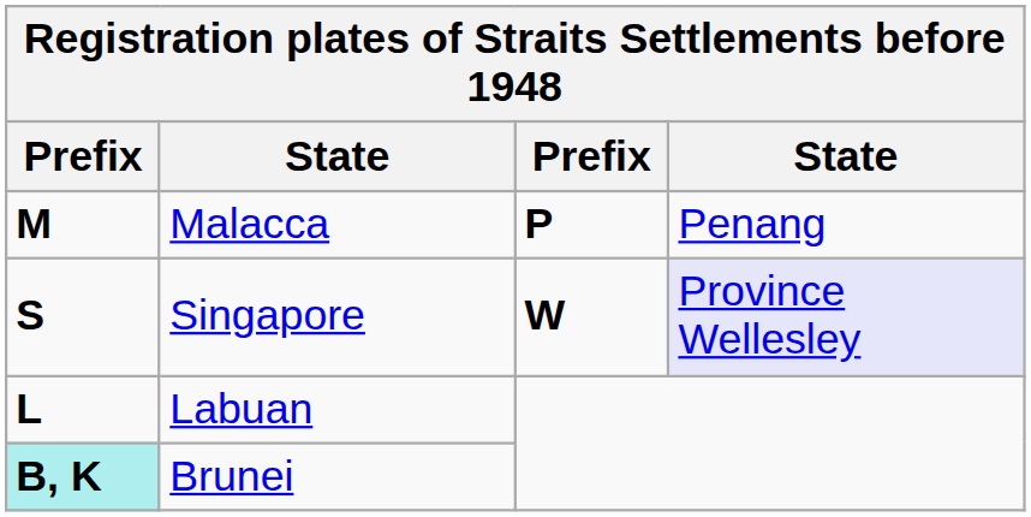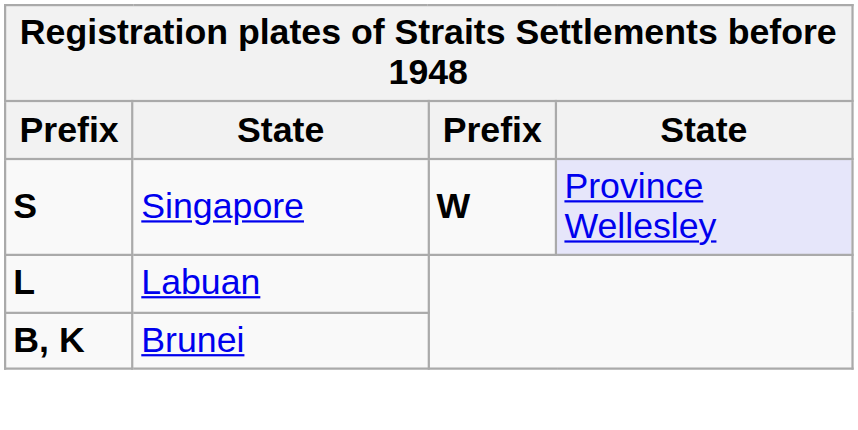 <table class="wikitable">
 <tr>
 <th align="center" colspan="4">Registration plates of Straits Settlements before 1948</th>
 </tr>
 <tr>
 <th scope="col" width="50px">Prefix</th>
 <th scope="col" width="125px">State</th>
 <th scope="col" width="50px">Prefix</th>
 <th scope="col" width="125px">State</th>
-</tr>
-<tr>
-<td><strong>M</strong></td>
-<td><a href='#'>Malacca</a></td>
-<td><strong>P</strong></td>
-<td><a href='#'>Penang</a></td>
 </tr>
 <tr>
 <td><strong>S</strong></td>
 <td><a href='#'>Singapore</a></td>
 <td><strong>W</strong></td>
 <td style="background: lavender;"><a href='#'>Province Wellesley</a></td>
 </tr>
 <tr>
 <td><strong>L</strong></td>
 <td><a href='#'>Labuan</a></td>
 </tr>
 <tr>
-<td style="background: paleturquoise;"><strong>B, K</strong></td>
+<td><strong>B, K</strong></td>
 <td><a href='#'>Brunei</a></td>
 </tr>
 </table>
